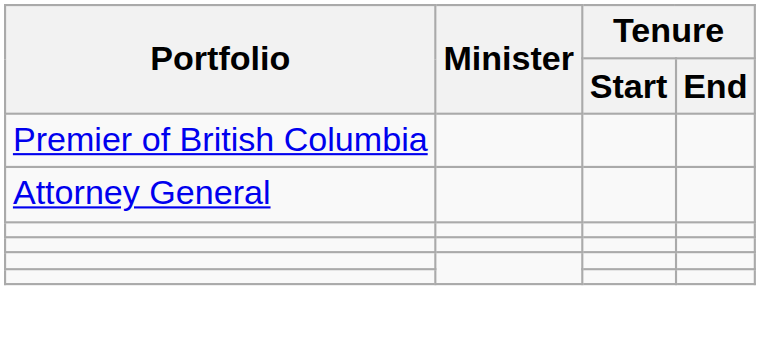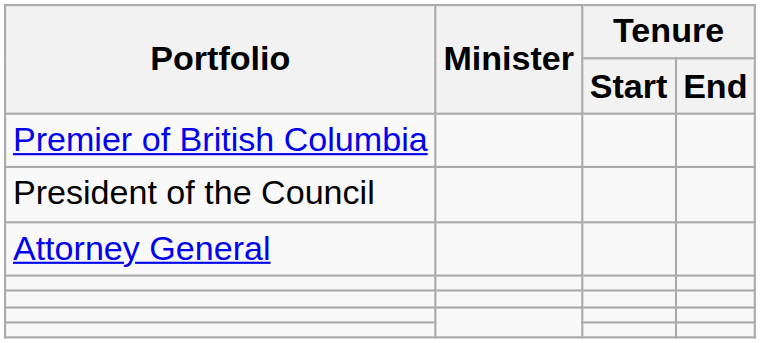 <table class="wikitable sortable">
 <tr>
 <th colspan="1" rowspan="2">Portfolio</th>
 <th rowspan="2">Minister</th>
 <th colspan="2">Tenure</th>
 </tr>
 <tr>
 <th>Start</th>
 <th>End</th>
 </tr>
 <tr>
 <td><a href='#'>Premier of British Columbia</a></td>
+<td></td>
+<td></td>
+<td></td>
+</tr>
+<tr>
+<td>President of the Council</td>
 <td></td>
 <td></td>
 <td></td>
 </tr>
 <tr>
 <td><a href='#'>Attorney General</a></td>
 <td></td>
 <td></td>
 <td></td>
 </tr>
 <tr>
 <td></td>
 <td></td>
 <td></td>
 <td></td>
 </tr>
 <tr>
 <td></td>
 <td></td>
 <td></td>
 <td></td>
 </tr>
 <tr>
 <td></td>
 <td rowspan="2"></td>
 <td></td>
 <td></td>
 </tr>
 <tr>
 <td></td>
 <td></td>
 <td></td>
 </tr>
 </table>
